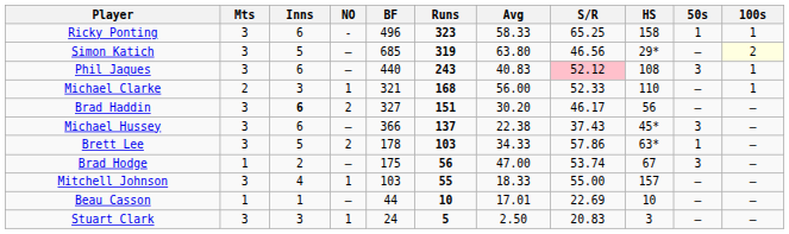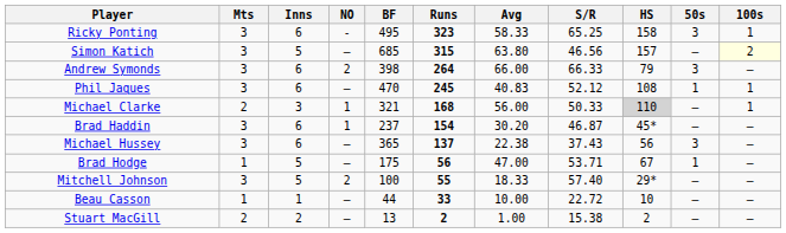 <table class="wikitable" width=70%>
 <tr>
 <th>Player</th>
 <th>Mts</th>
 <th>Inns</th>
 <th>NO</th>
 <th>BF</th>
 <th>Runs</th>
 <th>Avg</th>
 <th>S/R</th>
 <th>HS</th>
 <th>50s</th>
 <th>100s</th>
 </tr>
 <tr align=center>
 <td><a href='#'>Ricky Ponting</a></td>
 <td>3</td>
 <td>6</td>
 <td>-</td>
-<td>496</td>
+<td>495</td>
 <td><strong>323</strong></td>
 <td>58.33</td>
 <td>65.25</td>
 <td>158</td>
-<td>1</td>
+<td>3</td>
 <td>1</td>
 </tr>
 <tr align=center>
 <td><a href='#'>Simon Katich</a></td>
 <td>3</td>
 <td>5</td>
 <td>–</td>
 <td>685</td>
-<td><strong>319</strong></td>
+<td><strong>315</strong></td>
 <td>63.80</td>
 <td>46.56</td>
-<td>29*</td>
+<td>157</td>
 <td>–</td>
 <td style="background: lightyellow;">2</td>
+</tr>
+<tr align=center>
+<td><a href='#'>Andrew Symonds</a></td>
+<td>3</td>
+<td>6</td>
+<td>2</td>
+<td>398</td>
+<td><strong>264</strong></td>
+<td>66.00</td>
+<td>66.33</td>
+<td>79</td>
+<td>3</td>
+<td>–</td>
 </tr>
 <tr align=center>
 <td><a href='#'>Phil Jaques</a></td>
 <td>3</td>
 <td>6</td>
 <td>–</td>
-<td>440</td>
-<td><strong>243</strong></td>
+<td>470</td>
+<td><strong>245</strong></td>
 <td>40.83</td>
-<td style="background: pink;">52.12</td>
+<td>52.12</td>
 <td>108</td>
-<td>3</td>
+<td>1</td>
 <td>1</td>
 </tr>
 <tr align=center>
 <td><a href='#'>Michael Clarke</a></td>
 <td>2</td>
 <td>3</td>
 <td>1</td>
 <td>321</td>
 <td><strong>168</strong></td>
 <td>56.00</td>
-<td>52.33</td>
-<td>110</td>
+<td>50.33</td>
+<td style="background: lightgrey;">110</td>
 <td>–</td>
 <td>1</td>
 </tr>
 <tr align=center>
 <td><a href='#'>Brad Haddin</a></td>
 <td>3</td>
-<td><strong>6</strong></td>
-<td>2</td>
-<td>327</td>
-<td><strong>151</strong></td>
+<td>6</td>
+<td>1</td>
+<td>237</td>
+<td><strong>154</strong></td>
 <td>30.20</td>
-<td>46.17</td>
-<td>56</td>
+<td>46.87</td>
+<td>45*</td>
 <td>–</td>
 <td>–</td>
 </tr>
 <tr align=center>
 <td><a href='#'>Michael Hussey</a></td>
 <td>3</td>
 <td>6</td>
 <td>–</td>
-<td>366</td>
+<td>365</td>
 <td><strong>137</strong></td>
 <td>22.38</td>
 <td>37.43</td>
-<td>45*</td>
+<td>56</td>
 <td>3</td>
-<td>–</td>
-</tr>
-<tr align=center>
-<td><a href='#'>Brett Lee</a></td>
-<td>3</td>
-<td>5</td>
-<td>2</td>
-<td>178</td>
-<td><strong>103</strong></td>
-<td>34.33</td>
-<td>57.86</td>
-<td>63*</td>
-<td>1</td>
 <td>–</td>
 </tr>
 <tr align=center>
 <td><a href='#'>Brad Hodge</a></td>
 <td>1</td>
-<td>2</td>
+<td>5</td>
 <td>–</td>
 <td>175</td>
 <td><strong>56</strong></td>
 <td>47.00</td>
-<td>53.74</td>
+<td>53.71</td>
 <td>67</td>
-<td>3</td>
+<td>1</td>
 <td>–</td>
 </tr>
 <tr align=center>
 <td><a href='#'>Mitchell Johnson</a></td>
 <td>3</td>
-<td>4</td>
-<td>1</td>
-<td>103</td>
+<td>5</td>
+<td>2</td>
+<td>100</td>
 <td><strong>55</strong></td>
 <td>18.33</td>
-<td>55.00</td>
-<td>157</td>
+<td>57.40</td>
+<td>29*</td>
 <td>–</td>
 <td>–</td>
 </tr>
 <tr align=center>
 <td><a href='#'>Beau Casson</a></td>
 <td>1</td>
 <td>1</td>
 <td>–</td>
 <td>44</td>
-<td><strong>10</strong></td>
-<td>17.01</td>
-<td>22.69</td>
+<td><strong>33</strong></td>
+<td>10.00</td>
+<td>22.72</td>
 <td>10</td>
 <td>–</td>
 <td>–</td>
 </tr>
 <tr align=center>
-<td><a href='#'>Stuart Clark</a></td>
-<td>3</td>
-<td>3</td>
-<td>1</td>
-<td>24</td>
-<td><strong>5</strong></td>
-<td>2.50</td>
-<td>20.83</td>
-<td>3</td>
+<td><a href='#'>Stuart MacGill</a></td>
+<td>2</td>
+<td>2</td>
+<td>–</td>
+<td>13</td>
+<td><strong>2</strong></td>
+<td>1.00</td>
+<td>15.38</td>
+<td>2</td>
 <td>–</td>
 <td>–</td>
 </tr>
 </table>
